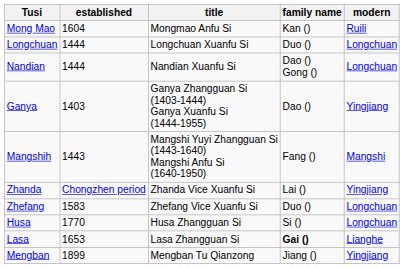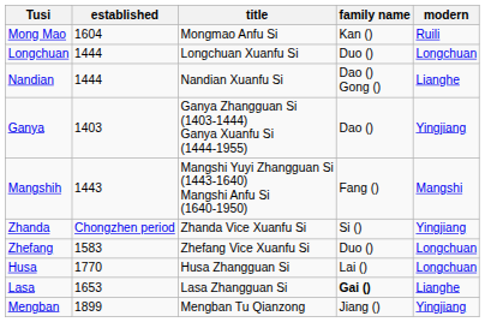 <table class="wikitable">
 <tr>
 <th>Tusi</th>
 <th>established</th>
 <th>title</th>
 <th>family name</th>
 <th>modern</th>
 </tr>
 <tr>
 <td><a href='#'>Mong Mao</a></td>
 <td>1604</td>
 <td>Mongmao Anfu Si<br></td>
 <td>Kan ()</td>
 <td><a href='#'>Ruili</a></td>
 </tr>
 <tr>
 <td><a href='#'>Longchuan</a></td>
 <td>1444</td>
 <td>Longchuan Xuanfu Si<br></td>
 <td>Duo ()</td>
 <td><a href='#'>Longchuan</a></td>
 </tr>
 <tr>
 <td><a href='#'>Nandian</a></td>
 <td>1444</td>
 <td>Nandian Xuanfu Si<br></td>
 <td>Dao ()<br>Gong ()</td>
-<td><a href='#'>Longchuan</a></td>
+<td><a href='#'>Lianghe</a></td>
 </tr>
 <tr>
 <td><a href='#'>Ganya</a></td>
 <td>1403</td>
 <td>Ganya Zhangguan Si<br> (1403-1444)<br>Ganya Xuanfu Si<br> (1444-1955)</td>
 <td>Dao ()</td>
 <td><a href='#'>Yingjiang</a></td>
 </tr>
 <tr>
 <td><a href='#'>Mangshih</a></td>
 <td>1443</td>
 <td>Mangshi Yuyi Zhangguan Si<br> (1443-1640)<br>Mangshi Anfu Si<br> (1640-1950)</td>
 <td>Fang ()</td>
 <td><a href='#'>Mangshi</a></td>
 </tr>
 <tr>
 <td><a href='#'>Zhanda</a></td>
 <td><a href='#'>Chongzhen period</a></td>
 <td>Zhanda Vice Xuanfu Si<br></td>
-<td>Lai ()</td>
+<td>Si ()</td>
 <td><a href='#'>Yingjiang</a></td>
 </tr>
 <tr>
 <td><a href='#'>Zhefang</a></td>
 <td>1583</td>
 <td>Zhefang Vice Xuanfu Si<br></td>
 <td>Duo ()</td>
 <td><a href='#'>Longchuan</a></td>
 </tr>
 <tr>
 <td><a href='#'>Husa</a></td>
 <td>1770</td>
 <td>Husa Zhangguan Si<br></td>
-<td>Si ()</td>
+<td>Lai ()</td>
 <td><a href='#'>Longchuan</a></td>
 </tr>
 <tr>
 <td><a href='#'>Lasa</a></td>
 <td>1653</td>
 <td>Lasa Zhangguan Si<br></td>
 <td><strong>Gai ()</strong></td>
 <td><a href='#'>Lianghe</a></td>
 </tr>
 <tr>
 <td><a href='#'>Mengban</a></td>
 <td>1899</td>
 <td>Mengban Tu Qianzong<br></td>
 <td>Jiang ()</td>
 <td><a href='#'>Yingjiang</a></td>
 </tr>
 </table>
